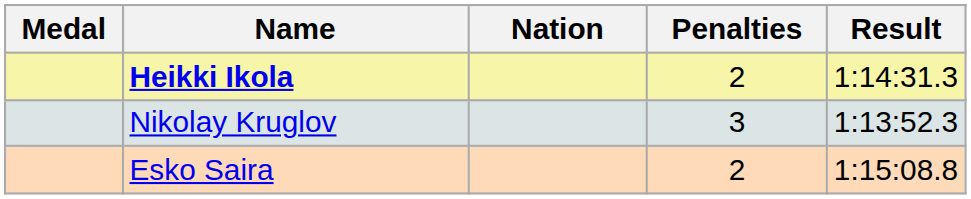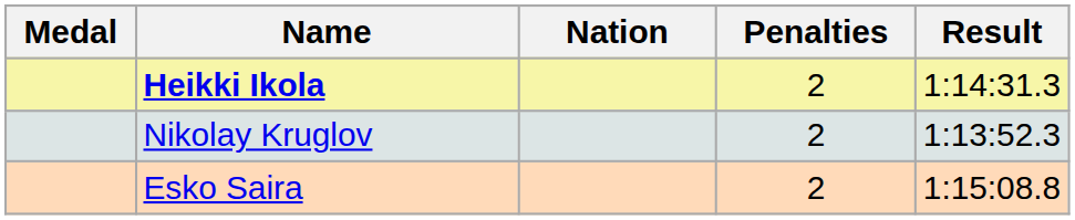 <table class=wikitable style="border:1px solid #AAAAAA;font-size:90%">
 <tr bgcolor="#E4E4E4">
 <th style="border-bottom:1px solid #AAAAAA" width=50>Medal</th>
 <th style="border-bottom:1px solid #AAAAAA" width=160>Name</th>
 <th style="border-bottom:1px solid #AAAAAA" width=80>Nation</th>
 <th style="border-bottom:1px solid #AAAAAA" width=80>Penalties</th>
 <th style="border-bottom:1px solid #AAAAAA" width=60>Result</th>
 </tr>
 <tr bgcolor="#F7F6A8">
 <td align="center"></td>
 <td><strong><a href='#'>Heikki Ikola</a></strong></td>
 <td align="center"></td>
 <td align="center">2</td>
 <td align="right">1:14:31.3</td>
 </tr>
 <tr bgcolor="#DCE5E5">
 <td align="center"></td>
 <td><a href='#'>Nikolay Kruglov</a></td>
 <td align="center"></td>
-<td align="center">3</td>
+<td align="center">2</td>
 <td align="right">1:13:52.3</td>
 </tr>
 <tr bgcolor="#FFDAB9">
 <td align="center"></td>
 <td><a href='#'>Esko Saira</a></td>
 <td align="center"></td>
 <td align="center">2</td>
 <td align="right">1:15:08.8</td>
 </tr>
 </table>
